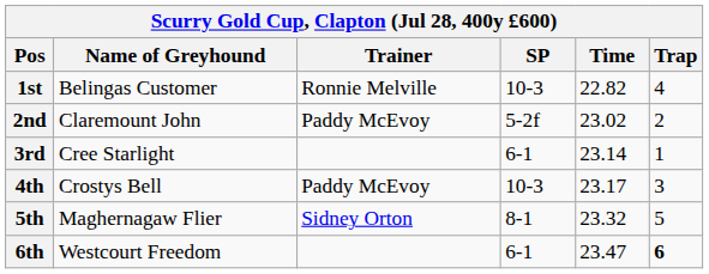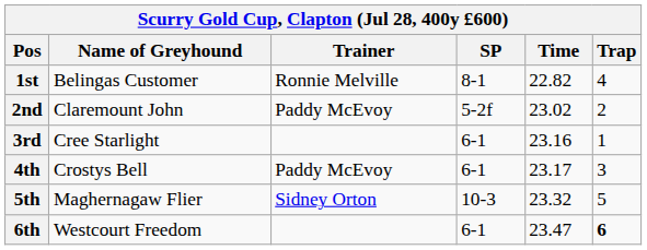 <table class="wikitable">
 <tr>
 <th colspan="6"><a href='#'>Scurry Gold Cup</a>, <a href='#'>Clapton</a> (Jul 28, 400y £600)</th>
 </tr>
 <tr>
 <th width=30>Pos</th>
 <th width=180>Name of Greyhound</th>
 <th width=150>Trainer</th>
 <th width=50>SP</th>
 <th width=50>Time</th>
 <th width=30>Trap</th>
 </tr>
 <tr>
 <th>1st</th>
 <td>Belingas Customer</td>
 <td>Ronnie Melville</td>
-<td>10-3</td>
+<td>8-1</td>
 <td>22.82</td>
 <td>4</td>
 </tr>
 <tr>
 <th>2nd</th>
 <td>Claremount John</td>
 <td>Paddy McEvoy</td>
 <td>5-2f</td>
 <td>23.02</td>
 <td>2</td>
 </tr>
 <tr>
 <th>3rd</th>
 <td>Cree Starlight</td>
 <td></td>
 <td>6-1</td>
-<td>23.14</td>
+<td>23.16</td>
 <td>1</td>
 </tr>
 <tr>
 <th>4th</th>
 <td>Crostys Bell</td>
 <td>Paddy McEvoy</td>
-<td>10-3</td>
+<td>6-1</td>
 <td>23.17</td>
 <td>3</td>
 </tr>
 <tr>
 <th>5th</th>
 <td>Maghernagaw Flier</td>
 <td><a href='#'>Sidney Orton</a></td>
-<td>8-1</td>
+<td>10-3</td>
 <td>23.32</td>
 <td>5</td>
 </tr>
 <tr>
 <th>6th</th>
 <td>Westcourt Freedom</td>
 <td></td>
 <td>6-1</td>
 <td>23.47</td>
 <td><strong>6</strong></td>
 </tr>
 </table>
